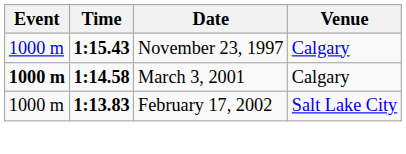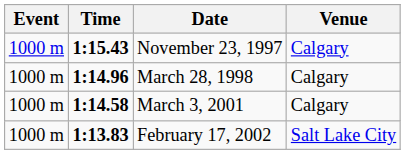 <table class='wikitable'>
 <tr>
 <th>Event</th>
 <th>Time</th>
 <th>Date</th>
 <th>Venue</th>
 </tr>
 <tr>
 <td><a href='#'>1000 m</a></td>
 <td><strong>1:15.43</strong></td>
 <td>November 23, 1997</td>
 <td align=left><a href='#'>Calgary</a></td>
 </tr>
 <tr>
-<td><strong>1000 m</strong></td>
+<td>1000 m</td>
+<td><strong>1:14.96</strong></td>
+<td>March 28, 1998</td>
+<td align=left>Calgary</td>
+</tr>
+<tr>
+<td>1000 m</td>
 <td><strong>1:14.58</strong></td>
 <td>March 3, 2001</td>
 <td align=left>Calgary</td>
 </tr>
 <tr>
 <td>1000 m</td>
 <td><strong>1:13.83</strong></td>
 <td>February 17, 2002</td>
 <td align=left><a href='#'>Salt Lake City</a></td>
 </tr>
 </table>
